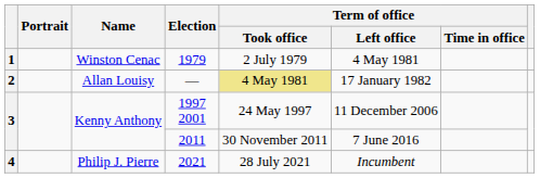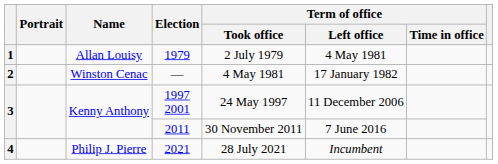 <table class="wikitable" style="text-align:center">
 <tr>
 <th rowspan="2"></th>
 <th rowspan="2">Portrait</th>
 <th rowspan="2">Name<br></th>
 <th rowspan="2">Election</th>
 <th colspan="3">Term of office</th>
 <th rowspan="2"></th>
 </tr>
 <tr>
 <th>Took office</th>
 <th>Left office</th>
 <th>Time in office</th>
 </tr>
 <tr>
 <th><strong>1</strong></th>
 <td></td>
-<td><a href='#'>Winston Cenac</a><br></td>
+<td><a href='#'>Allan Louisy</a><br></td>
 <td><a href='#'>1979</a></td>
 <td>2 July 1979</td>
 <td>4 May 1981</td>
 <td></td>
 <td></td>
 </tr>
 <tr>
 <th>2</th>
 <td></td>
-<td><a href='#'>Allan Louisy</a><br></td>
+<td><a href='#'>Winston Cenac</a><br></td>
 <td>—</td>
-<td style="background: khaki;">4 May 1981</td>
+<td>4 May 1981</td>
 <td>17 January 1982</td>
 <td></td>
 <td></td>
 </tr>
 <tr>
 <th rowspan="2">3</th>
 <td rowspan="2"></td>
 <td rowspan="2"><a href='#'>Kenny Anthony</a><br></td>
 <td><a href='#'>1997</a><br><a href='#'>2001</a></td>
 <td>24 May 1997</td>
 <td>11 December 2006</td>
 <td></td>
 <td rowspan="2"></td>
 </tr>
 <tr>
 <td><a href='#'>2011</a></td>
 <td>30 November 2011</td>
 <td>7 June 2016</td>
 <td></td>
 </tr>
 <tr>
 <th>4</th>
 <td></td>
 <td><a href='#'>Philip J. Pierre</a><br></td>
 <td><a href='#'>2021</a></td>
 <td>28 July 2021</td>
 <td><em>Incumbent</em></td>
 <td></td>
 <td></td>
 </tr>
 </table>
